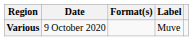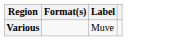 <table class="wikitable plainrowheaders">
 <tr>
 <th scope="col">Region</th>
-<th scope="col">Date</th>
 <th scope="col">Format(s)</th>
 <th scope="col">Label</th>
 <th scope="col"></th>
 </tr>
 <tr>
 <th scope="row">Various</th>
-<td>9 October 2020</td>
 <td></td>
 <td>Muve</td>
 <td></td>
 </tr>
 </table>
